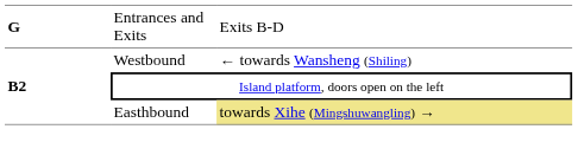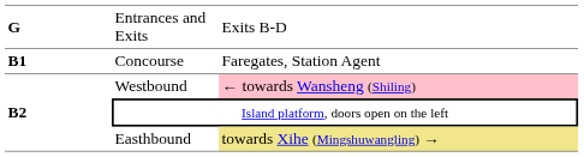 <table cellspacing=0 cellpadding=3>
 <tr>
 <td style="border-top:solid 1px gray;border-bottom:solid 1px gray;" width=100><strong>G</strong></td>
 <td style="border-top:solid 1px gray;border-bottom:solid 1px gray;" width=100>Entrances and Exits</td>
 <td style="border-top:solid 1px gray;border-bottom:solid 1px gray;" width=350>Exits B-D</td>
 </tr>
 <tr>
+<td style="border-bottom:solid 1px gray;"><strong>B1</strong></td>
+<td style="border-bottom:solid 1px gray;">Concourse</td>
+<td style="border-bottom:solid 1px gray;">Faregates, Station Agent</td>
+</tr>
+<tr>
 <td style="border-bottom:solid 1px gray;" rowspan=3><strong>B2</strong></td>
 <td>Westbound</td>
-<td>←  towards <a href='#'>Wansheng</a> <small>(<a href='#'>Shiling</a>)</small></td>
+<td style="background: pink;">←  towards <a href='#'>Wansheng</a> <small>(<a href='#'>Shiling</a>)</small></td>
 </tr>
 <tr>
 <td style="border-right:solid 2px black;border-left:solid 2px black;border-top:solid 2px black;border-bottom:solid 2px black;text-align:center;" colspan=2><small><a href='#'>Island platform</a>, doors open on the left</small></td>
 </tr>
 <tr>
 <td style="border-bottom:solid 1px gray;">Easthbound</td>
 <td style="background: khaki; border-bottom:solid 1px gray;">  towards <a href='#'>Xihe</a> <small>(<a href='#'>Mingshuwangling</a>)</small> →</td>
 </tr>
 </table>
